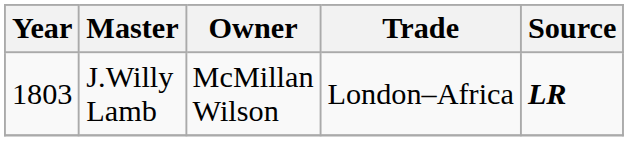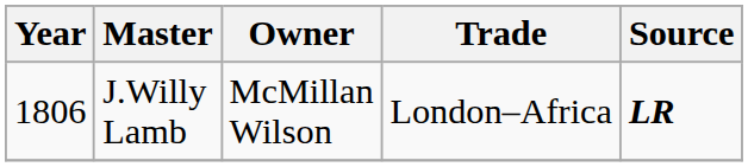 <table class=" wikitable">
 <tr>
 <th>Year</th>
 <th>Master</th>
 <th>Owner</th>
 <th>Trade</th>
 <th>Source</th>
 </tr>
 <tr>
-<td>1803</td>
+<td>1806</td>
 <td>J.Willy<br>Lamb</td>
 <td>McMillan<br>Wilson</td>
 <td>London–Africa</td>
 <td><strong><em>LR</em></strong></td>
 </tr>
 <tr>
 </tr>
 </table>
